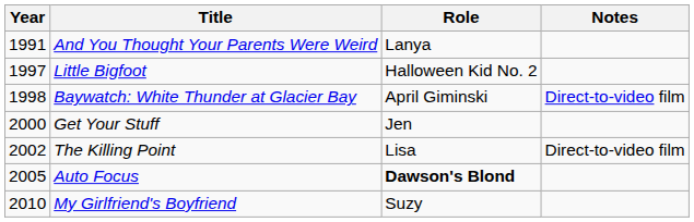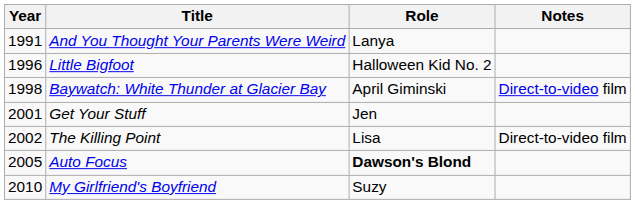 <table class="wikitable sortable">
 <tr>
 <th>Year</th>
 <th>Title</th>
 <th>Role</th>
 <th class="unsortable">Notes</th>
 </tr>
 <tr>
 <td>1991</td>
 <td><em><a href='#'>And You Thought Your Parents Were Weird</a></em></td>
 <td>Lanya</td>
 <td></td>
 </tr>
 <tr>
-<td>1997</td>
+<td>1996</td>
 <td><em><a href='#'>Little Bigfoot</a></em></td>
 <td>Halloween Kid No. 2</td>
 <td></td>
 </tr>
 <tr>
 <td>1998</td>
 <td><em><a href='#'>Baywatch: White Thunder at Glacier Bay</a></em></td>
 <td>April Giminski</td>
 <td><a href='#'>Direct-to-video</a> film</td>
 </tr>
 <tr>
-<td>2000</td>
+<td>2001</td>
 <td><em>Get Your Stuff</em></td>
 <td>Jen</td>
 <td></td>
 </tr>
 <tr>
 <td>2002</td>
 <td><em>The Killing Point</em></td>
 <td>Lisa</td>
 <td>Direct-to-video film</td>
 </tr>
 <tr>
 <td>2005</td>
 <td><em><a href='#'>Auto Focus</a></em></td>
 <td><strong>Dawson's Blond</strong></td>
 <td></td>
 </tr>
 <tr>
 <td>2010</td>
 <td><em><a href='#'>My Girlfriend's Boyfriend</a></em></td>
 <td>Suzy</td>
 <td></td>
 </tr>
 </table>
